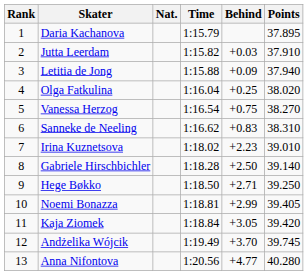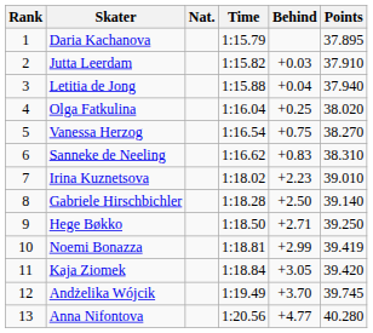 <table class="wikitable sortable" border="1" style="text-align:center">
 <tr>
 <th>Rank</th>
 <th>Skater</th>
 <th>Nat.</th>
 <th>Time</th>
 <th>Behind</th>
 <th>Points</th>
 </tr>
 <tr>
 <td>1</td>
 <td align=left><a href='#'>Daria Kachanova</a></td>
 <td></td>
 <td>1:15.79</td>
 <td></td>
 <td>37.895</td>
 </tr>
 <tr>
 <td>2</td>
 <td align=left><a href='#'>Jutta Leerdam</a></td>
 <td></td>
 <td>1:15.82</td>
 <td>+0.03</td>
 <td>37.910</td>
 </tr>
 <tr>
 <td>3</td>
 <td align=left><a href='#'>Letitia de Jong</a></td>
 <td></td>
 <td>1:15.88</td>
-<td>+0.09</td>
+<td>+0.04</td>
 <td>37.940</td>
 </tr>
 <tr>
 <td>4</td>
 <td align=left><a href='#'>Olga Fatkulina</a></td>
 <td></td>
 <td>1:16.04</td>
 <td>+0.25</td>
 <td>38.020</td>
 </tr>
 <tr>
 <td>5</td>
 <td align=left><a href='#'>Vanessa Herzog</a></td>
 <td></td>
 <td>1:16.54</td>
 <td>+0.75</td>
 <td>38.270</td>
 </tr>
 <tr>
 <td>6</td>
 <td align=left><a href='#'>Sanneke de Neeling</a></td>
 <td></td>
 <td>1:16.62</td>
 <td>+0.83</td>
 <td>38.310</td>
 </tr>
 <tr>
 <td>7</td>
 <td align=left><a href='#'>Irina Kuznetsova</a></td>
 <td></td>
 <td>1:18.02</td>
 <td>+2.23</td>
 <td>39.010</td>
 </tr>
 <tr>
 <td>8</td>
 <td align=left><a href='#'>Gabriele Hirschbichler</a></td>
 <td></td>
 <td>1:18.28</td>
 <td>+2.50</td>
 <td>39.140</td>
 </tr>
 <tr>
 <td>9</td>
 <td align=left><a href='#'>Hege Bøkko</a></td>
 <td></td>
 <td>1:18.50</td>
 <td>+2.71</td>
 <td>39.250</td>
 </tr>
 <tr>
 <td>10</td>
 <td align=left><a href='#'>Noemi Bonazza</a></td>
 <td></td>
 <td>1:18.81</td>
 <td>+2.99</td>
-<td>39.405</td>
+<td>39.419</td>
 </tr>
 <tr>
 <td>11</td>
 <td align=left><a href='#'>Kaja Ziomek</a></td>
 <td></td>
 <td>1:18.84</td>
 <td>+3.05</td>
 <td>39.420</td>
 </tr>
 <tr>
 <td>12</td>
 <td align=left><a href='#'>Andżelika Wójcik</a></td>
 <td></td>
 <td>1:19.49</td>
 <td>+3.70</td>
 <td>39.745</td>
 </tr>
 <tr>
 <td>13</td>
 <td align=left><a href='#'>Anna Nifontova</a></td>
 <td></td>
 <td>1:20.56</td>
 <td>+4.77</td>
 <td>40.280</td>
 </tr>
 </table>
